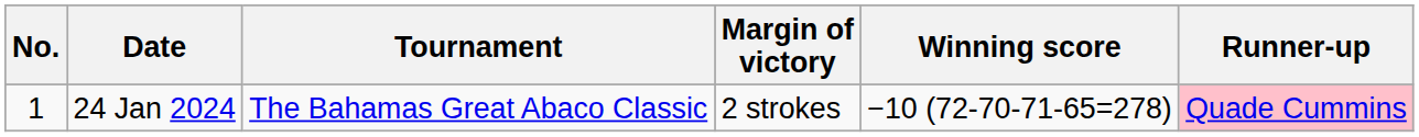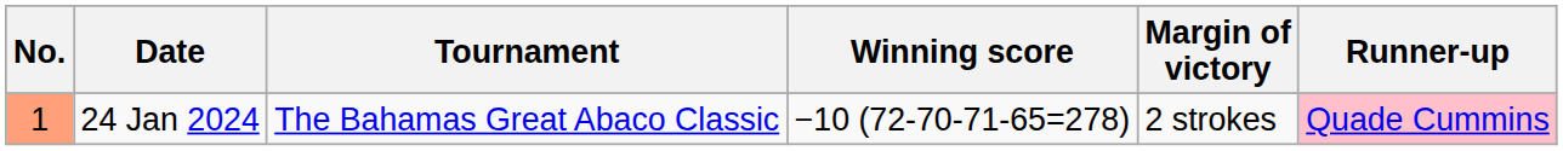 <table class="wikitable" style="font-size:95%;">
 <tr>
 <th>No.</th>
 <th>Date</th>
 <th>Tournament</th>
+<th>Winning score</th>
 <th>Margin of<br>victory</th>
-<th>Winning score</th>
 <th>Runner-up</th>
 </tr>
 <tr>
-<td align=center>1</td>
+<td align=center style="background: lightsalmon;">1</td>
 <td align=right>24 Jan <a href='#'>2024</a></td>
 <td><a href='#'>The Bahamas Great Abaco Classic</a></td>
+<td>−10 (72-70-71-65=278)</td>
 <td>2 strokes</td>
-<td>−10 (72-70-71-65=278)</td>
 <td style="background: pink;"> <a href='#'>Quade Cummins</a></td>
 </tr>
 </table>
